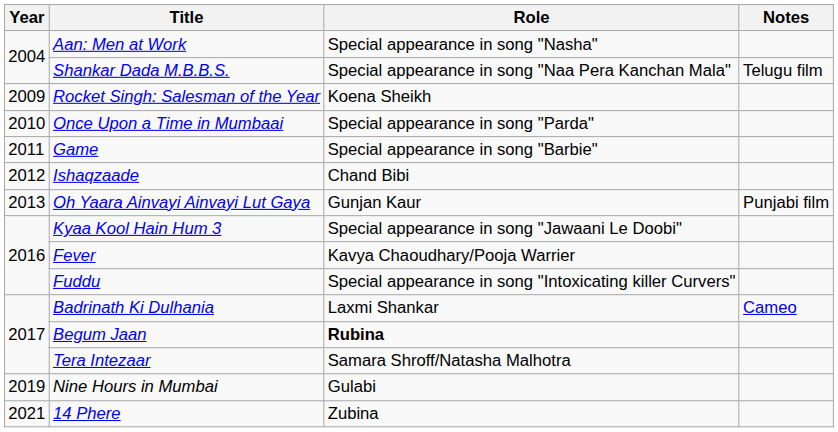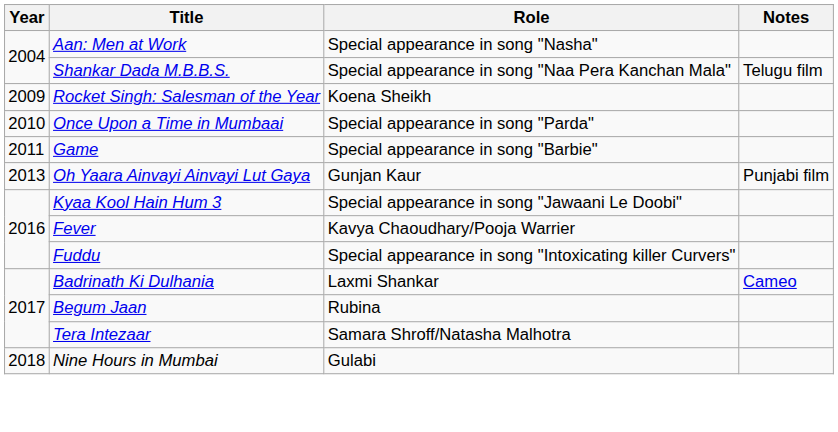 <table class="wikitable sortable">
 <tr>
 <th>Year</th>
 <th>Title</th>
 <th>Role</th>
 <th>Notes</th>
 </tr>
 <tr>
 <td rowspan="2">2004</td>
 <td><em><a href='#'>Aan: Men at Work</a></em></td>
 <td>Special appearance in song "Nasha"</td>
 <td></td>
 </tr>
 <tr>
 <td><em><a href='#'>Shankar Dada M.B.B.S.</a></em></td>
 <td>Special appearance in song "Naa Pera Kanchan Mala"</td>
 <td>Telugu film</td>
 </tr>
 <tr>
 <td>2009</td>
 <td><em><a href='#'>Rocket Singh: Salesman of the Year</a></em></td>
 <td>Koena Sheikh</td>
 <td></td>
 </tr>
 <tr>
 <td>2010</td>
 <td><em><a href='#'>Once Upon a Time in Mumbaai</a></em></td>
 <td>Special appearance in song "Parda"</td>
 <td></td>
 </tr>
 <tr>
 <td>2011</td>
 <td><em><a href='#'>Game</a></em></td>
 <td>Special appearance in song "Barbie"</td>
 <td></td>
 </tr>
 <tr>
-<td>2012</td>
-<td><em><a href='#'>Ishaqzaade</a></em></td>
-<td>Chand Bibi</td>
-<td></td>
-</tr>
-<tr>
 <td>2013</td>
 <td><em><a href='#'>Oh Yaara Ainvayi Ainvayi Lut Gaya</a></em></td>
 <td>Gunjan Kaur</td>
 <td>Punjabi film</td>
 </tr>
 <tr>
 <td rowspan="3">2016</td>
 <td><em><a href='#'>Kyaa Kool Hain Hum 3</a></em></td>
 <td>Special appearance in song "Jawaani Le Doobi"</td>
 <td></td>
 </tr>
 <tr>
 <td><em><a href='#'>Fever</a></em></td>
 <td>Kavya Chaoudhary/Pooja Warrier</td>
 <td></td>
 </tr>
 <tr>
 <td><em><a href='#'>Fuddu</a></em></td>
 <td>Special appearance in song "Intoxicating killer Curvers"</td>
 <td></td>
 </tr>
 <tr>
 <td rowspan="3">2017</td>
 <td><em><a href='#'>Badrinath Ki Dulhania</a></em></td>
 <td>Laxmi Shankar</td>
 <td><a href='#'>Cameo</a></td>
 </tr>
 <tr>
 <td><em><a href='#'>Begum Jaan</a></em></td>
-<td><strong>Rubina</strong></td>
+<td>Rubina</td>
 <td></td>
 </tr>
 <tr>
 <td><em><a href='#'>Tera Intezaar</a></em></td>
 <td>Samara Shroff/Natasha Malhotra</td>
 <td></td>
 </tr>
 <tr>
-<td>2019</td>
+<td>2018</td>
 <td><em>Nine Hours in Mumbai</em></td>
 <td>Gulabi</td>
 <td></td>
 </tr>
-<tr>
-<td>2021</td>
-<td><em><a href='#'>14 Phere</a></em></td>
-<td>Zubina</td>
-<td></td>
-</tr>
 </table>
